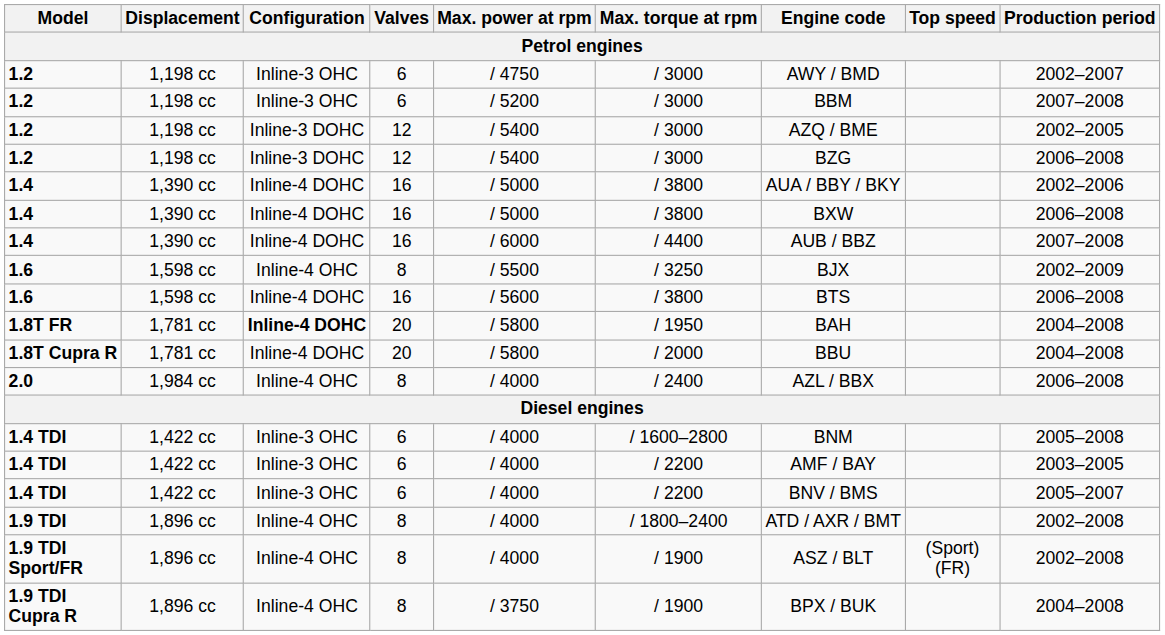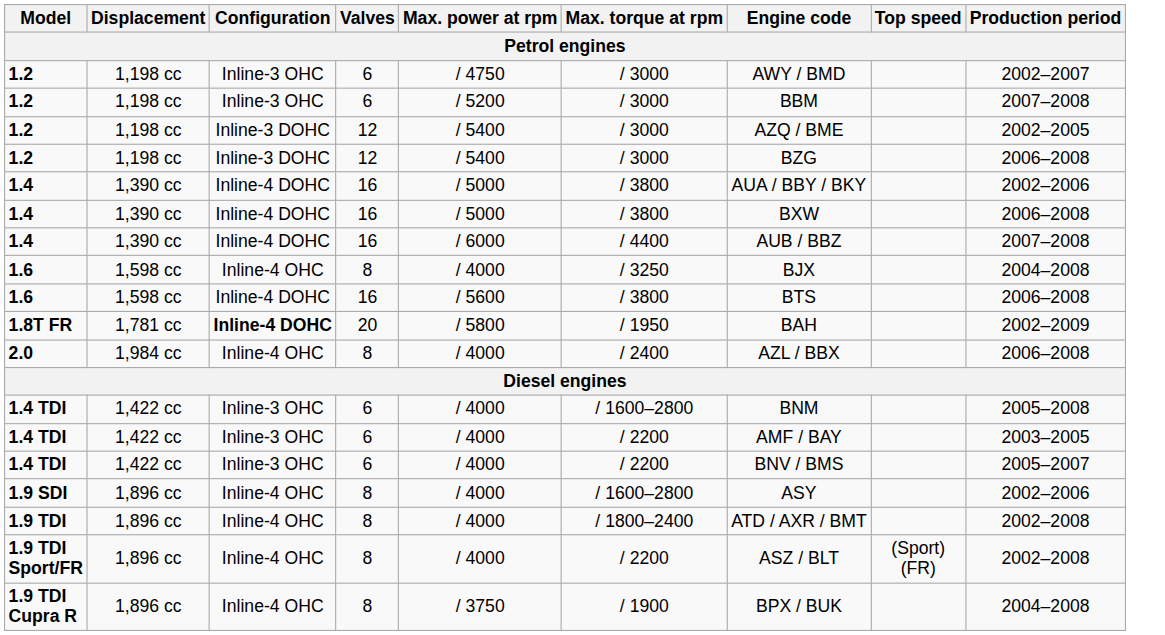 <table class="wikitable" style="text-align:center;">
 <tr>
 <th>Model</th>
 <th>Displacement</th>
 <th>Configuration</th>
 <th>Valves</th>
 <th>Max. power at rpm</th>
 <th>Max. torque at rpm</th>
 <th>Engine code</th>
 <th>Top speed</th>
 <th>Production period</th>
 </tr>
 <tr>
 <th colspan="9">Petrol engines</th>
 </tr>
 <tr>
 <td align="left"><strong>1.2</strong></td>
 <td>1,198 cc</td>
 <td>Inline-3 OHC</td>
 <td>6</td>
 <td> / 4750</td>
 <td> / 3000</td>
 <td>AWY / BMD</td>
 <td></td>
 <td>2002–2007</td>
 </tr>
 <tr>
 <td align="left"><strong>1.2</strong></td>
 <td>1,198 cc</td>
 <td>Inline-3 OHC</td>
 <td>6</td>
 <td> / 5200</td>
 <td> / 3000</td>
 <td>BBM</td>
 <td></td>
 <td>2007–2008</td>
 </tr>
 <tr>
 <td align="left"><strong>1.2</strong></td>
 <td>1,198 cc</td>
 <td>Inline-3 DOHC</td>
 <td>12</td>
 <td> / 5400</td>
 <td> / 3000</td>
 <td>AZQ / BME</td>
 <td></td>
 <td>2002–2005</td>
 </tr>
 <tr>
 <td align="left"><strong>1.2</strong></td>
 <td>1,198 cc</td>
 <td>Inline-3 DOHC</td>
 <td>12</td>
 <td> / 5400</td>
 <td> / 3000</td>
 <td>BZG</td>
 <td></td>
 <td>2006–2008</td>
 </tr>
 <tr>
 <td align="left"><strong>1.4</strong></td>
 <td>1,390 cc</td>
 <td>Inline-4 DOHC</td>
 <td>16</td>
 <td> / 5000</td>
 <td> / 3800</td>
 <td>AUA / BBY / BKY</td>
 <td></td>
 <td>2002–2006</td>
 </tr>
 <tr>
 <td align="left"><strong>1.4</strong></td>
 <td>1,390 cc</td>
 <td>Inline-4 DOHC</td>
 <td>16</td>
 <td> / 5000</td>
 <td> / 3800</td>
 <td>BXW</td>
 <td></td>
 <td>2006–2008</td>
 </tr>
 <tr>
 <td align="left"><strong>1.4</strong></td>
 <td>1,390 cc</td>
 <td>Inline-4 DOHC</td>
 <td>16</td>
 <td> / 6000</td>
 <td> / 4400</td>
 <td>AUB / BBZ</td>
 <td></td>
 <td>2007–2008</td>
 </tr>
 <tr>
 <td align="left"><strong>1.6</strong></td>
 <td>1,598 cc</td>
 <td>Inline-4 OHC</td>
 <td>8</td>
-<td> / 5500</td>
+<td> / 4000</td>
 <td> / 3250</td>
 <td>BJX</td>
 <td></td>
-<td>2002–2009</td>
+<td>2004–2008</td>
 </tr>
 <tr>
 <td align="left"><strong>1.6</strong></td>
 <td>1,598 cc</td>
 <td>Inline-4 DOHC</td>
 <td>16</td>
 <td> / 5600</td>
 <td> / 3800</td>
 <td>BTS</td>
 <td></td>
 <td>2006–2008</td>
 </tr>
 <tr>
 <td align="left"><strong>1.8T FR</strong></td>
 <td>1,781 cc</td>
 <td><strong>Inline-4 DOHC</strong></td>
 <td>20</td>
 <td> / 5800</td>
 <td> / 1950</td>
 <td>BAH</td>
 <td></td>
-<td>2004–2008</td>
-</tr>
-<tr>
-<td align="left"><strong>1.8T Cupra R</strong></td>
-<td>1,781 cc</td>
-<td>Inline-4 DOHC</td>
-<td>20</td>
-<td> / 5800</td>
-<td> / 2000</td>
-<td>BBU</td>
-<td></td>
-<td>2004–2008</td>
+<td>2002–2009</td>
 </tr>
 <tr>
 <td align="left"><strong>2.0</strong></td>
 <td>1,984 cc</td>
 <td>Inline-4 OHC</td>
 <td>8</td>
 <td> / 4000</td>
 <td> / 2400</td>
 <td>AZL / BBX</td>
 <td></td>
 <td>2006–2008</td>
 </tr>
 <tr>
 <th colspan="9">Diesel engines</th>
 </tr>
 <tr>
 <td align="left"><strong>1.4 TDI</strong></td>
 <td>1,422 cc</td>
 <td>Inline-3 OHC</td>
 <td>6</td>
 <td> / 4000</td>
 <td> / 1600–2800</td>
 <td>BNM</td>
 <td></td>
 <td>2005–2008</td>
 </tr>
 <tr>
 <td align="left"><strong>1.4 TDI</strong></td>
 <td>1,422 cc</td>
 <td>Inline-3 OHC</td>
 <td>6</td>
 <td> / 4000</td>
 <td> / 2200</td>
 <td>AMF / BAY</td>
 <td></td>
 <td>2003–2005</td>
 </tr>
 <tr>
 <td align="left"><strong>1.4 TDI</strong></td>
 <td>1,422 cc</td>
 <td>Inline-3 OHC</td>
 <td>6</td>
 <td> / 4000</td>
 <td> / 2200</td>
 <td>BNV / BMS</td>
 <td></td>
 <td>2005–2007</td>
 </tr>
 <tr>
+<td align="left"><strong>1.9 SDI</strong></td>
+<td>1,896 cc</td>
+<td>Inline-4 OHC</td>
+<td>8</td>
+<td> / 4000</td>
+<td> / 1600–2800</td>
+<td>ASY</td>
+<td></td>
+<td>2002–2006</td>
+</tr>
+<tr>
 <td align="left"><strong>1.9 TDI</strong></td>
 <td>1,896 cc</td>
 <td>Inline-4 OHC</td>
 <td>8</td>
 <td> / 4000</td>
 <td> / 1800–2400</td>
 <td>ATD / AXR / BMT</td>
 <td></td>
 <td>2002–2008</td>
 </tr>
 <tr>
 <td align="left"><strong>1.9 TDI<br>Sport/FR</strong></td>
 <td>1,896 cc</td>
 <td>Inline-4 OHC</td>
 <td>8</td>
 <td> / 4000</td>
-<td> / 1900</td>
+<td> / 2200</td>
 <td>ASZ / BLT</td>
 <td> (Sport)<br> (FR)</td>
 <td>2002–2008</td>
 </tr>
 <tr>
 <td align="left"><strong>1.9 TDI<br>Cupra R</strong></td>
 <td>1,896 cc</td>
 <td>Inline-4 OHC</td>
 <td>8</td>
 <td> / 3750</td>
 <td> / 1900</td>
 <td>BPX / BUK</td>
 <td></td>
 <td>2004–2008</td>
 </tr>
 </table>
